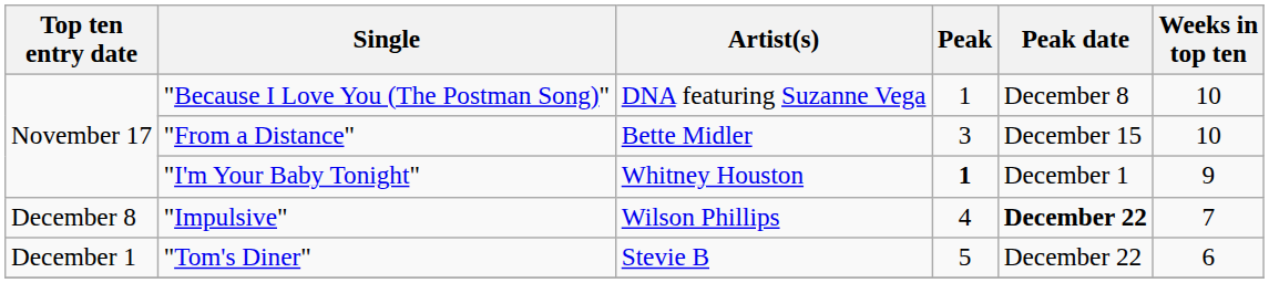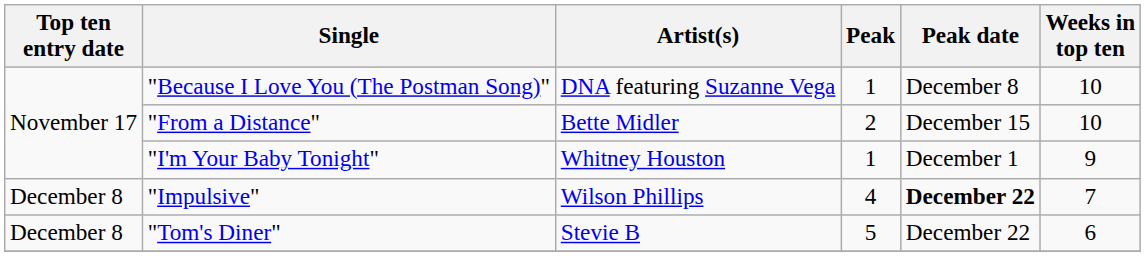 <table class="wikitable sortable">
 <tr>
 <th>Top ten<br>entry date</th>
 <th>Single</th>
 <th>Artist(s)</th>
 <th data-sort-type="number">Peak</th>
 <th>Peak date</th>
 <th data-sort-type="number">Weeks in<br>top ten</th>
 </tr>
 <tr>
 <td rowspan="3">November 17</td>
 <td>"<a href='#'>Because I Love You (The Postman Song)</a>"</td>
 <td><a href='#'>DNA</a> featuring <a href='#'>Suzanne Vega</a></td>
 <td align=center>1</td>
 <td>December 8</td>
 <td align=center>10</td>
 </tr>
 <tr>
 <td>"<a href='#'>From a Distance</a>"</td>
 <td><a href='#'>Bette Midler</a></td>
-<td align=center>3</td>
+<td align=center>2</td>
 <td>December 15</td>
 <td align=center>10</td>
 </tr>
 <tr>
 <td>"<a href='#'>I'm Your Baby Tonight</a>"</td>
 <td><a href='#'>Whitney Houston</a></td>
-<td align=center><strong>1</strong></td>
+<td align=center>1</td>
 <td>December 1</td>
 <td align=center>9</td>
 </tr>
 <tr>
 <td>December 8</td>
 <td>"<a href='#'>Impulsive</a>"</td>
 <td><a href='#'>Wilson Phillips</a></td>
 <td align=center>4</td>
 <td><strong>December 22</strong></td>
 <td align=center>7</td>
 </tr>
 <tr>
-<td>December 1</td>
+<td>December 8</td>
 <td>"<a href='#'>Tom's Diner</a>"</td>
 <td><a href='#'>Stevie B</a></td>
 <td align=center>5</td>
 <td>December 22</td>
 <td align=center>6</td>
 </tr>
 <tr>
 </tr>
 </table>
